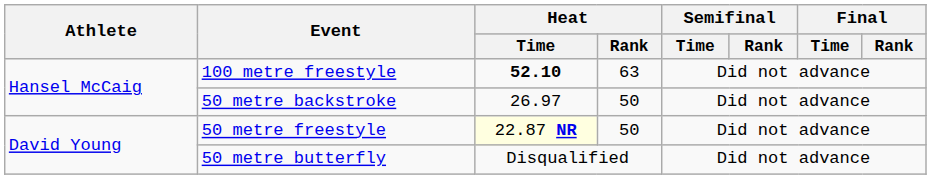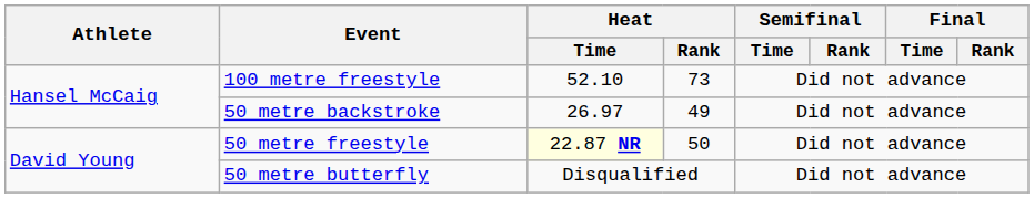 <table class="wikitable" style="text-align:center; font-size:90%; width:50%;">
 <tr>
 <th rowspan="2">Athlete</th>
 <th rowspan="2">Event</th>
 <th colspan="2">Heat</th>
 <th colspan="2">Semifinal</th>
 <th colspan="2">Final</th>
 </tr>
 <tr style="font-size:95%">
 <th>Time</th>
 <th>Rank</th>
 <th>Time</th>
 <th>Rank</th>
 <th>Time</th>
 <th>Rank</th>
 </tr>
 <tr>
 <td align=left rowspan=2><a href='#'>Hansel McCaig</a></td>
 <td align=left><a href='#'>100 metre freestyle</a></td>
-<td><strong>52.10</strong></td>
-<td>63</td>
+<td>52.10</td>
+<td>73</td>
 <td colspan=4>Did not advance</td>
 </tr>
 <tr>
 <td align=left><a href='#'>50 metre backstroke</a></td>
 <td>26.97</td>
-<td>50</td>
+<td>49</td>
 <td colspan=4>Did not advance</td>
 </tr>
 <tr>
 <td align=left rowspan=2><a href='#'>David Young</a></td>
 <td align=left><a href='#'>50 metre freestyle</a></td>
 <td style="background: lightyellow;">22.87 <strong><a href='#'>NR</a></strong></td>
 <td>50</td>
 <td colspan=4>Did not advance</td>
 </tr>
 <tr>
 <td align=left><a href='#'>50 metre butterfly</a></td>
 <td colspan=2>Disqualified</td>
 <td colspan=4>Did not advance</td>
 </tr>
 </table>
